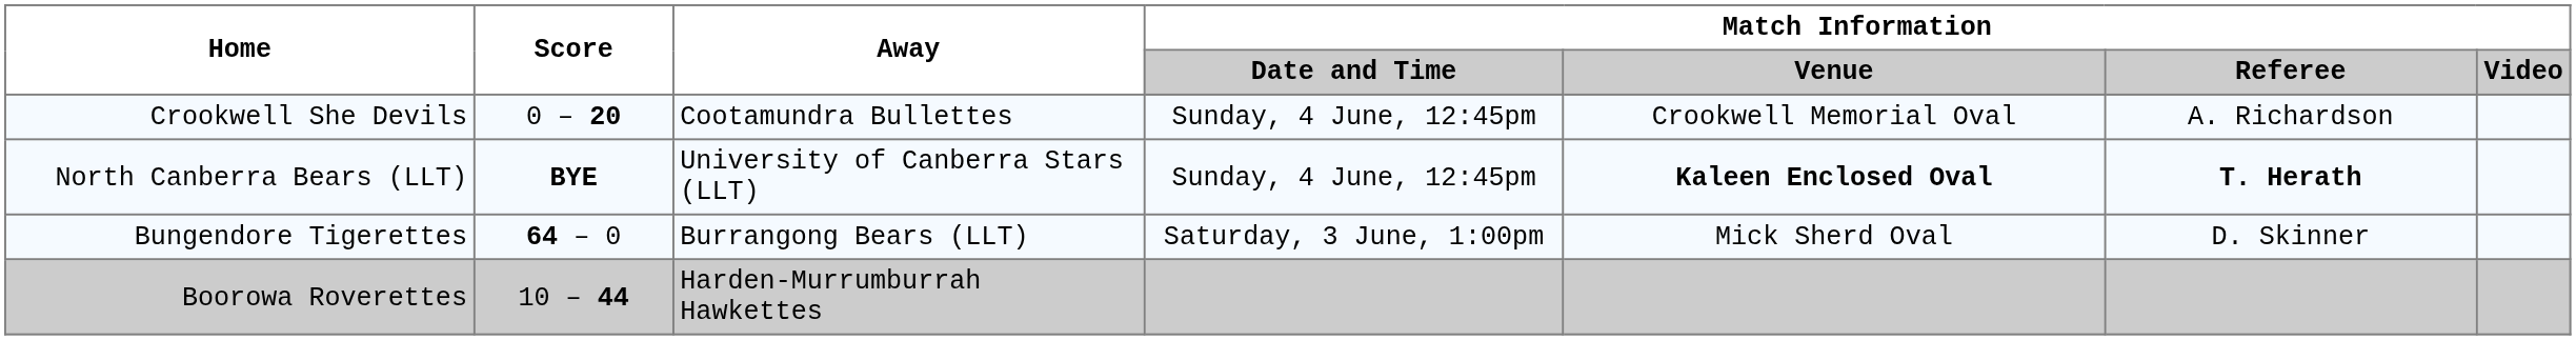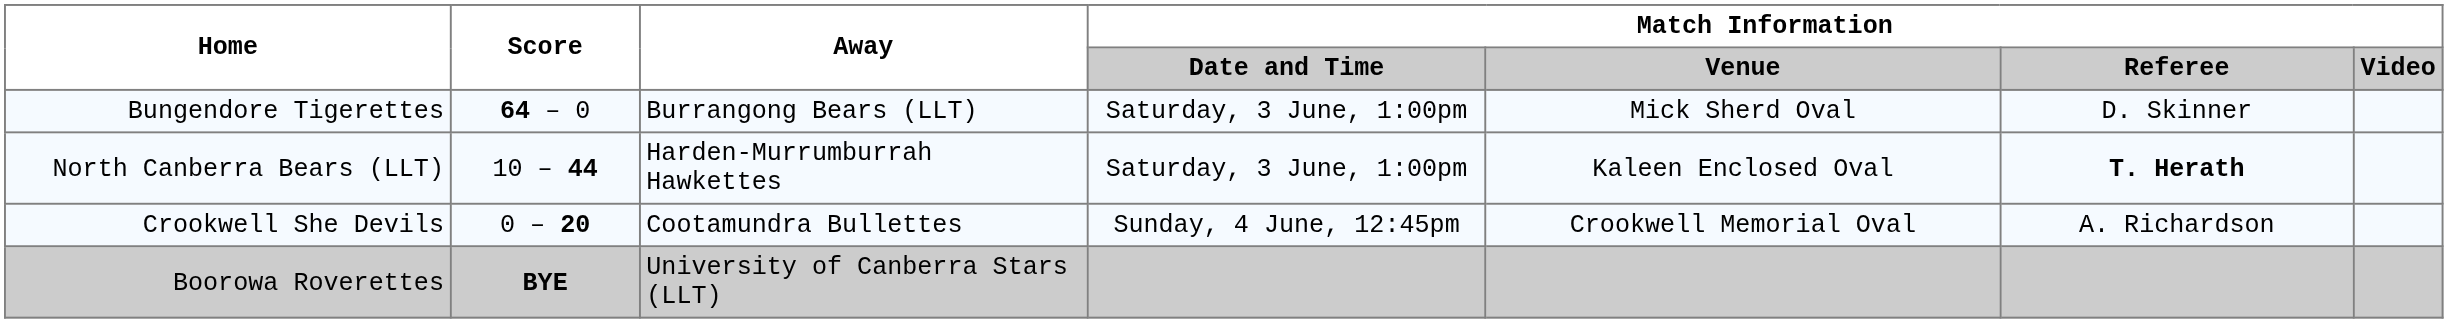 <table border="1" cellpadding="3" cellspacing="0" width="100%" style="border-collapse:collapse;  text-align:center;">
 <tr>
 <th rowspan="2" width="19%">Home</th>
 <th rowspan="2" width="8%">Score</th>
 <th rowspan="2" width="19%">Away</th>
 <th colspan="4">Match Information</th>
 </tr>
 <tr style="background:#CCCCCC">
 <th width="17%">Date and Time</th>
 <th width="22%">Venue</th>
 <th width="50%">Referee</th>
 <th>Video</th>
 </tr>
 <tr style="text-align:center; background:#f5faff;">
+<td align="right">Bungendore Tigerettes </td>
+<td><strong>64</strong> – 0</td>
+<td align="left"> Burrangong Bears (LLT)</td>
+<td>Saturday, 3 June, 1:00pm</td>
+<td>Mick Sherd Oval</td>
+<td>D. Skinner</td>
+<td></td>
+</tr>
+<tr style="text-align:center; background:#f5faff;">
+<td align="right">North Canberra Bears (LLT) </td>
+<td>10 – <strong>44</strong></td>
+<td align="left"> Harden-Murrumburrah Hawkettes</td>
+<td>Saturday, 3 June, 1:00pm</td>
+<td>Kaleen Enclosed Oval</td>
+<td><strong>T. Herath</strong></td>
+<td></td>
+</tr>
+<tr style="text-align:center; background:#f5faff;">
 <td align="right">Crookwell She Devils </td>
 <td>0 – <strong>20</strong></td>
 <td align="left"> Cootamundra Bullettes</td>
 <td>Sunday, 4 June, 12:45pm</td>
 <td>Crookwell Memorial Oval</td>
 <td>A. Richardson</td>
 <td></td>
 </tr>
-<tr style="text-align:center; background:#f5faff;">
-<td align="right">North Canberra Bears (LLT) </td>
+<tr style="text-align:center; background:#CCCCCC;">
+<td align="right">Boorowa Roverettes </td>
 <td><strong>BYE</strong></td>
 <td align="left"> University of Canberra Stars (LLT)</td>
-<td>Sunday, 4 June, 12:45pm</td>
-<td><strong>Kaleen Enclosed Oval</strong></td>
-<td><strong>T. Herath</strong></td>
-<td></td>
-</tr>
-<tr style="text-align:center; background:#f5faff;">
-<td align="right">Bungendore Tigerettes </td>
-<td><strong>64</strong> – 0</td>
-<td align="left"> Burrangong Bears (LLT)</td>
-<td>Saturday, 3 June, 1:00pm</td>
-<td>Mick Sherd Oval</td>
-<td>D. Skinner</td>
-<td></td>
-</tr>
-<tr style="text-align:center; background:#CCCCCC;">
-<td align="right">Boorowa Roverettes </td>
-<td>10 – <strong>44</strong></td>
-<td align="left"> Harden-Murrumburrah Hawkettes</td>
 <td></td>
 <td></td>
 <td></td>
 <td></td>
 </tr>
 </table>
